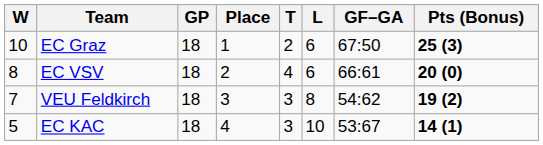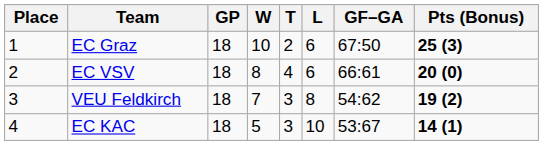 <table class="wikitable" width="500px">
 <tr style="background-color:#c0c0c0;">
-<th>W</th>
+<th>Place</th>
 <th>Team</th>
 <th>GP</th>
-<th>Place</th>
+<th>W</th>
 <th>T</th>
 <th>L</th>
 <th>GF–GA</th>
 <th>Pts (Bonus)</th>
 </tr>
 <tr>
-<td>10</td>
+<td>1</td>
 <td><a href='#'>EC Graz</a></td>
 <td>18</td>
-<td>1</td>
+<td>10</td>
 <td>2</td>
 <td>6</td>
 <td>67:50</td>
 <td><strong>25 (3)</strong></td>
 </tr>
 <tr>
-<td>8</td>
+<td>2</td>
 <td><a href='#'>EC VSV</a></td>
 <td>18</td>
-<td>2</td>
+<td>8</td>
 <td>4</td>
 <td>6</td>
 <td>66:61</td>
 <td><strong>20 (0)</strong></td>
 </tr>
 <tr>
-<td>7</td>
+<td>3</td>
 <td><a href='#'>VEU Feldkirch</a></td>
 <td>18</td>
-<td>3</td>
+<td>7</td>
 <td>3</td>
 <td>8</td>
 <td>54:62</td>
 <td><strong>19 (2)</strong></td>
 </tr>
 <tr>
-<td>5</td>
+<td>4</td>
 <td><a href='#'>EC KAC</a></td>
 <td>18</td>
-<td>4</td>
+<td>5</td>
 <td>3</td>
 <td>10</td>
 <td>53:67</td>
 <td><strong>14 (1)</strong></td>
 </tr>
 </table>
